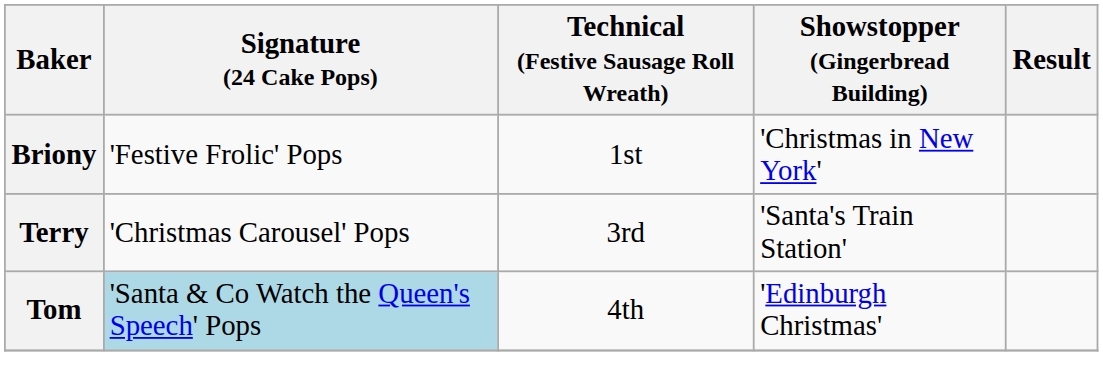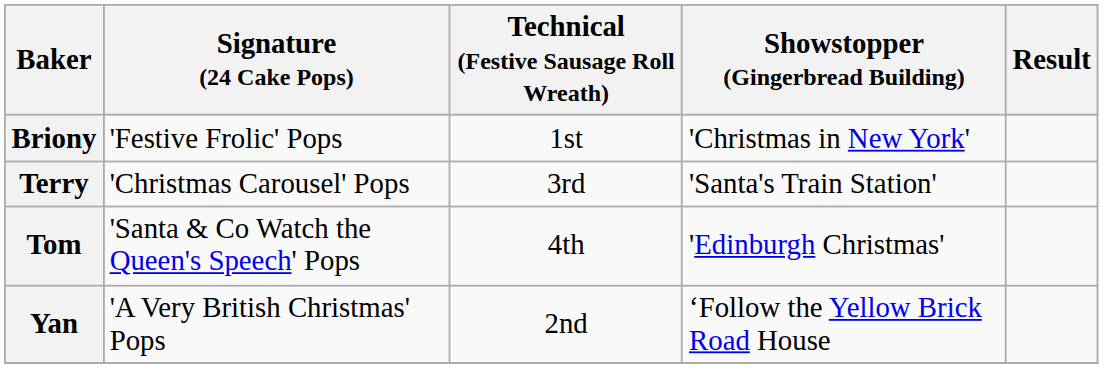 <table class="wikitable sortable">
 <tr>
 <th scope="col">Baker</th>
 <th scope="col" class="unsortable">Signature<br><small>(24 Cake Pops)</small></th>
 <th scope="col">Technical<br><small>(Festive Sausage Roll Wreath)</small></th>
 <th scope="col" class="unsortable">Showstopper<br><small>(Gingerbread Building)</small></th>
 <th scope="col">Result</th>
 </tr>
 <tr>
 <th scope="row">Briony</th>
 <td>'Festive Frolic' Pops</td>
 <td align="center">1st</td>
 <td>'Christmas in <a href='#'>New York</a>'</td>
 <td></td>
 </tr>
 <tr>
 <th scope="row">Terry</th>
 <td>'Christmas Carousel' Pops</td>
 <td align="center">3rd</td>
 <td>'Santa's Train Station'</td>
 <td></td>
 </tr>
 <tr>
 <th scope="row">Tom</th>
-<td style="background: lightblue;">'Santa & Co Watch the <a href='#'>Queen's Speech</a>' Pops</td>
+<td>'Santa & Co Watch the <a href='#'>Queen's Speech</a>' Pops</td>
 <td align="center">4th</td>
 <td>'<a href='#'>Edinburgh</a> Christmas'</td>
 <td></td>
 </tr>
 <tr>
+<th scope="row">Yan</th>
+<td>'A Very British Christmas' Pops</td>
+<td align="center">2nd</td>
+<td>‘Follow the <a href='#'>Yellow Brick Road</a> House</td>
+<td></td>
+</tr>
+<tr>
 </tr>
 </table>
